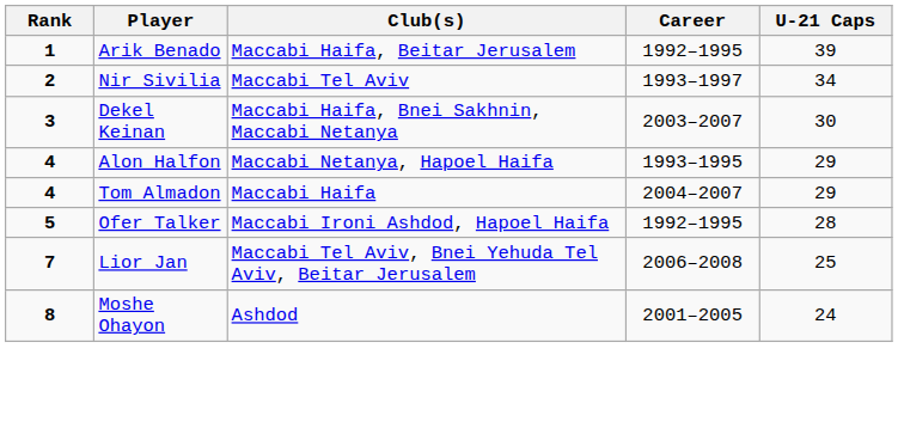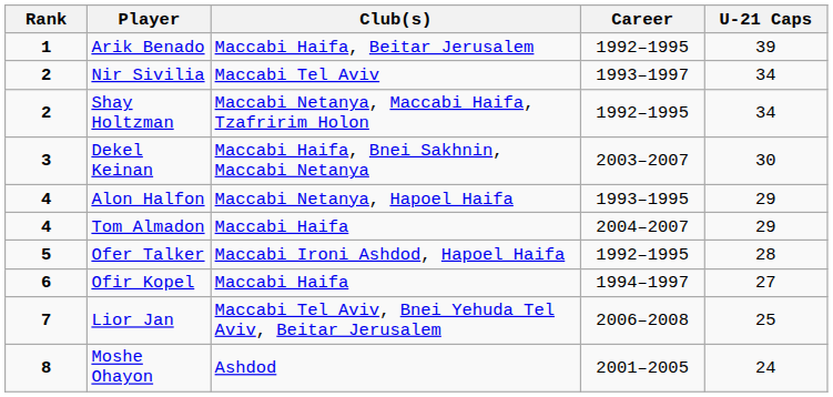 <table class="wikitable" width=100%>
 <tr>
 <th width = 10%>Rank</th>
 <th width = 15%>Player</th>
 <th width = 45%>Club(s)</th>
 <th width = 15%>Career</th>
 <th width = 15%>U-21 Caps</th>
 </tr>
 <tr>
 <td align=center><strong>1</strong></td>
 <td><a href='#'>Arik Benado</a></td>
 <td><a href='#'>Maccabi Haifa</a>, <a href='#'>Beitar Jerusalem</a></td>
 <td align=center>1992–1995</td>
 <td align=center>39</td>
 </tr>
 <tr>
 <td align=center><strong>2</strong></td>
 <td><a href='#'>Nir Sivilia</a></td>
 <td><a href='#'>Maccabi Tel Aviv</a></td>
 <td align=center>1993–1997</td>
+<td align=center>34</td>
+</tr>
+<tr>
+<td align=center><strong>2</strong></td>
+<td><a href='#'>Shay Holtzman</a></td>
+<td><a href='#'>Maccabi Netanya</a>, <a href='#'>Maccabi Haifa</a>, <a href='#'>Tzafririm Holon</a></td>
+<td align=center>1992–1995</td>
 <td align=center>34</td>
 </tr>
 <tr>
 <td align=center><strong>3</strong></td>
 <td><a href='#'>Dekel Keinan</a></td>
 <td><a href='#'>Maccabi Haifa</a>, <a href='#'>Bnei Sakhnin</a>, <a href='#'>Maccabi Netanya</a></td>
 <td align=center>2003–2007</td>
 <td align=center>30</td>
 </tr>
 <tr>
 <td align=center><strong>4</strong></td>
 <td><a href='#'>Alon Halfon</a></td>
 <td><a href='#'>Maccabi Netanya</a>, <a href='#'>Hapoel Haifa</a></td>
 <td align=center>1993–1995</td>
 <td align=center>29</td>
 </tr>
 <tr>
 <td align=center><strong>4</strong></td>
 <td><a href='#'>Tom Almadon</a></td>
 <td><a href='#'>Maccabi Haifa</a></td>
 <td align=center>2004–2007</td>
 <td align=center>29</td>
 </tr>
 <tr>
 <td align=center><strong>5</strong></td>
 <td><a href='#'>Ofer Talker</a></td>
 <td><a href='#'>Maccabi Ironi Ashdod</a>, <a href='#'>Hapoel Haifa</a></td>
 <td align=center>1992–1995</td>
 <td align=center>28</td>
 </tr>
 <tr>
+<td align=center><strong>6</strong></td>
+<td><a href='#'>Ofir Kopel</a></td>
+<td><a href='#'>Maccabi Haifa</a></td>
+<td align=center>1994–1997</td>
+<td align=center>27</td>
+</tr>
+<tr>
 <td align=center><strong>7</strong></td>
 <td><a href='#'>Lior Jan</a></td>
 <td><a href='#'>Maccabi Tel Aviv</a>, <a href='#'>Bnei Yehuda Tel Aviv</a>, <a href='#'>Beitar Jerusalem</a></td>
 <td align=center>2006–2008</td>
 <td align=center>25</td>
 </tr>
 <tr>
 <td align=center><strong>8</strong></td>
 <td><a href='#'>Moshe Ohayon</a></td>
 <td><a href='#'>Ashdod</a></td>
 <td align=center>2001–2005</td>
 <td align=center>24</td>
 </tr>
 </table>
